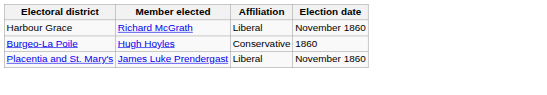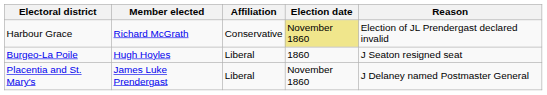 <table class="wikitable sortable">
 <tr>
 <th>Electoral district</th>
 <th>Member elected</th>
 <th>Affiliation</th>
 <th>Election date</th>
+<th>Reason</th>
 </tr>
 <tr>
 <td>Harbour Grace</td>
 <td><a href='#'>Richard McGrath</a></td>
-<td>Liberal</td>
-<td>November 1860</td>
+<td>Conservative</td>
+<td style="background: khaki;">November 1860</td>
+<td>Election of JL Prendergast declared invalid</td>
 </tr>
 <tr>
 <td><a href='#'>Burgeo-La Poile</a></td>
 <td><a href='#'>Hugh Hoyles</a></td>
-<td>Conservative</td>
+<td>Liberal</td>
 <td>1860</td>
+<td>J Seaton resigned seat</td>
 </tr>
 <tr>
 <td><a href='#'>Placentia and St. Mary's</a></td>
 <td><a href='#'>James Luke Prendergast</a></td>
 <td>Liberal</td>
 <td>November 1860</td>
+<td>J Delaney named Postmaster General</td>
 </tr>
 </table>
